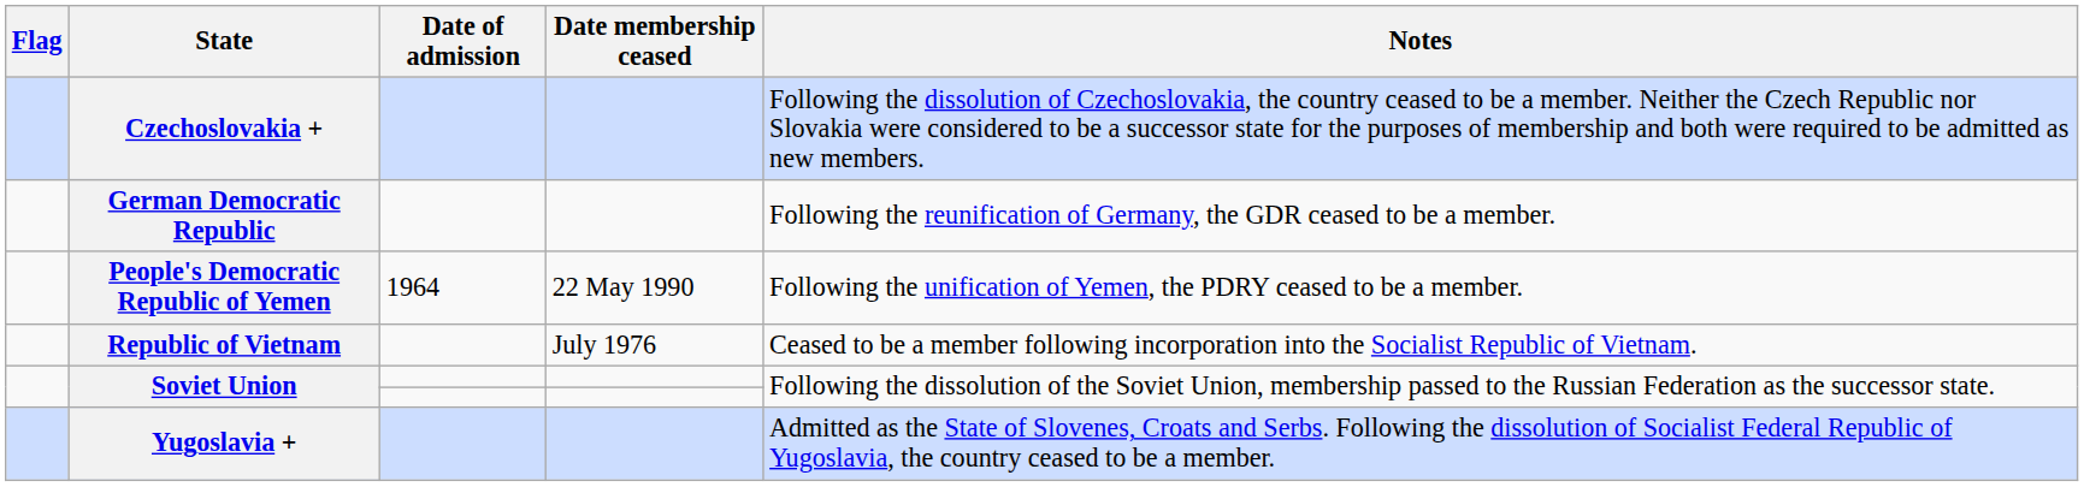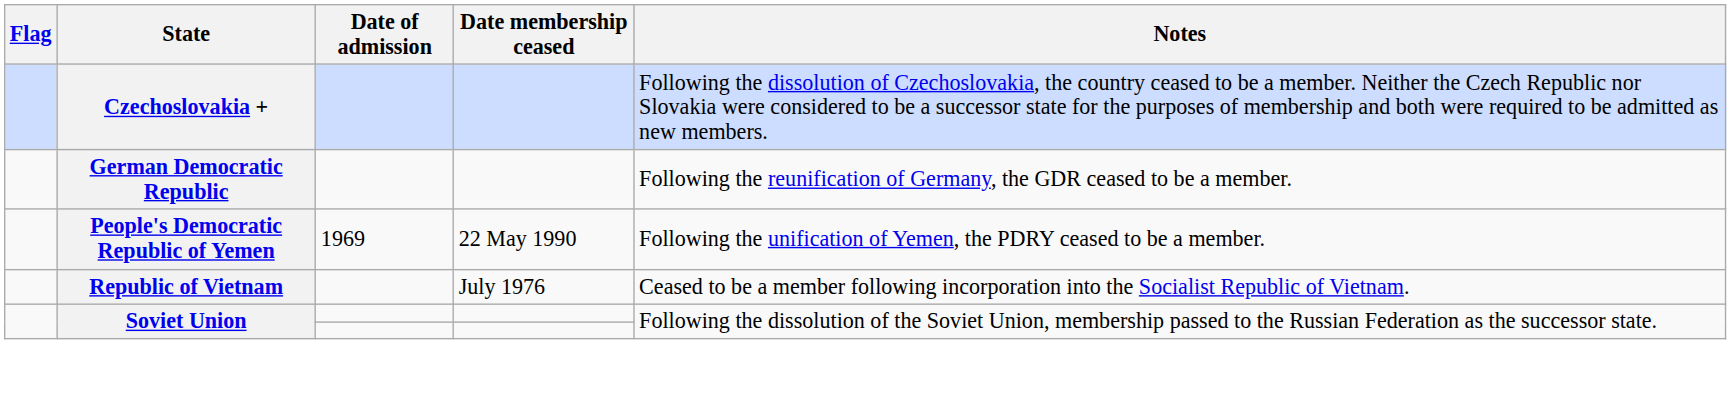 <table class="wikitable sortable">
 <tr>
 <th scope="col" class="unsortable"><a href='#'>Flag</a></th>
 <th scope="col">State</th>
 <th scope="col">Date of admission</th>
 <th scope="col">Date membership ceased</th>
 <th scope="col">Notes</th>
 </tr>
 <tr style="background:#ccddff;">
 <td></td>
 <th scope="row"><a href='#'>Czechoslovakia</a> +</th>
 <td></td>
 <td></td>
 <td>Following the <a href='#'>dissolution of Czechoslovakia</a>, the country ceased to be a member. Neither the Czech Republic nor Slovakia were considered to be a successor state for the purposes of membership and both were required to be admitted as new members.</td>
 </tr>
 <tr>
 <td></td>
 <th scope="row"><a href='#'>German Democratic Republic</a></th>
 <td></td>
 <td></td>
 <td>Following the <a href='#'>reunification of Germany</a>, the GDR ceased to be a member.</td>
 </tr>
 <tr>
 <td></td>
 <th scope="row"><a href='#'>People's Democratic Republic of Yemen</a></th>
-<td>1964</td>
+<td>1969</td>
 <td>22 May 1990</td>
 <td>Following the <a href='#'>unification of Yemen</a>, the PDRY ceased to be a member.</td>
 </tr>
 <tr>
 <td></td>
 <th scope="row"><a href='#'>Republic of Vietnam</a></th>
 <td></td>
 <td>July 1976</td>
 <td>Ceased to be a member following incorporation into the <a href='#'>Socialist Republic of Vietnam</a>.</td>
 </tr>
 <tr>
 <td rowspan="2"></td>
 <th rowspan="2" scope="row"><a href='#'>Soviet Union</a></th>
 <td></td>
 <td></td>
 <td rowspan="2">Following the dissolution of the Soviet Union, membership passed to the Russian Federation as the successor state.</td>
 </tr>
 <tr>
 <td></td>
 <td></td>
 </tr>
-<tr style="background:#ccddff;">
-<td></td>
-<th scope="row"><a href='#'>Yugoslavia</a> +</th>
-<td></td>
-<td></td>
-<td>Admitted as the <a href='#'>State of Slovenes, Croats and Serbs</a>. Following the <a href='#'>dissolution of Socialist Federal Republic of Yugoslavia</a>, the country ceased to be a member.</td>
-</tr>
 </table>
